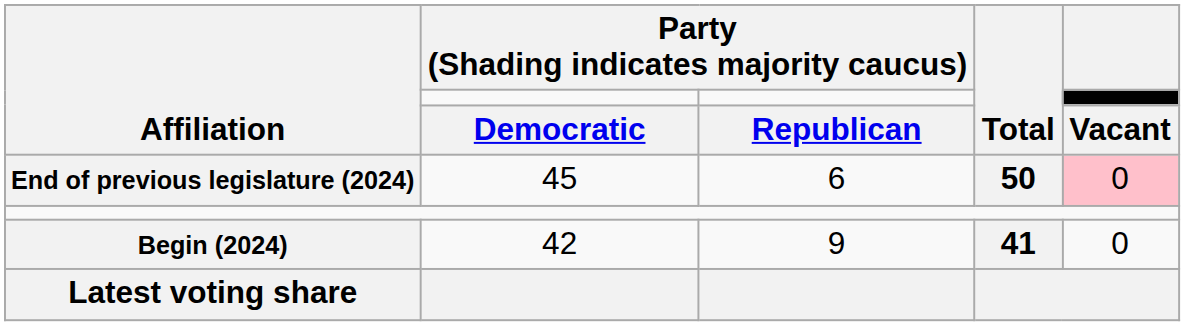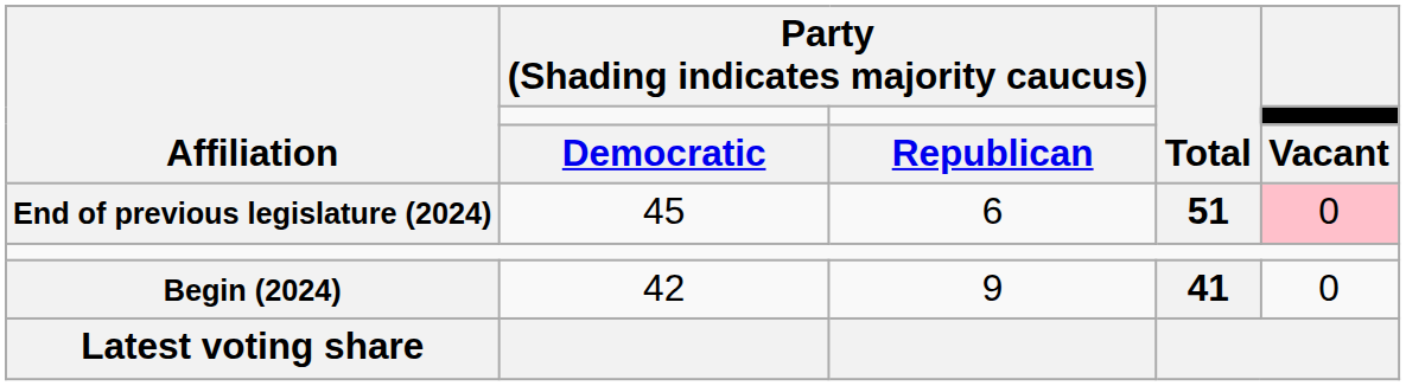 <table class=wikitable style="text-align:center">
 <tr style="vertical-align:bottom;">
 <th rowspan=3>Affiliation</th>
 <th colspan=2>Party <div>(Shading indicates majority caucus)</div></th>
 <th rowspan=3>Total</th>
 <th></th>
 </tr>
 <tr style="height:5px">
 <td></td>
 <td></td>
 <td style="background-color:black"></td>
 </tr>
 <tr>
 <th><a href='#'>Democratic</a></th>
 <th><a href='#'>Republican</a></th>
 <th>Vacant</th>
 </tr>
 <tr>
 <th nowrap style="font-size:80%">End of previous legislature (2024)</th>
 <td>45</td>
 <td>6</td>
-<th>50</th>
+<th>51</th>
 <td style="background: pink;">0</td>
 </tr>
 <tr>
 <td colspan=5></td>
 </tr>
 <tr>
 <th nowrap style="font-size:80%">Begin (2024)</th>
 <td>42</td>
 <td>9</td>
 <th>41</th>
 <td>0</td>
 </tr>
 <tr>
 <th>Latest voting share</th>
 <th></th>
 <th></th>
 <th colspan=2></th>
 </tr>
 </table>
